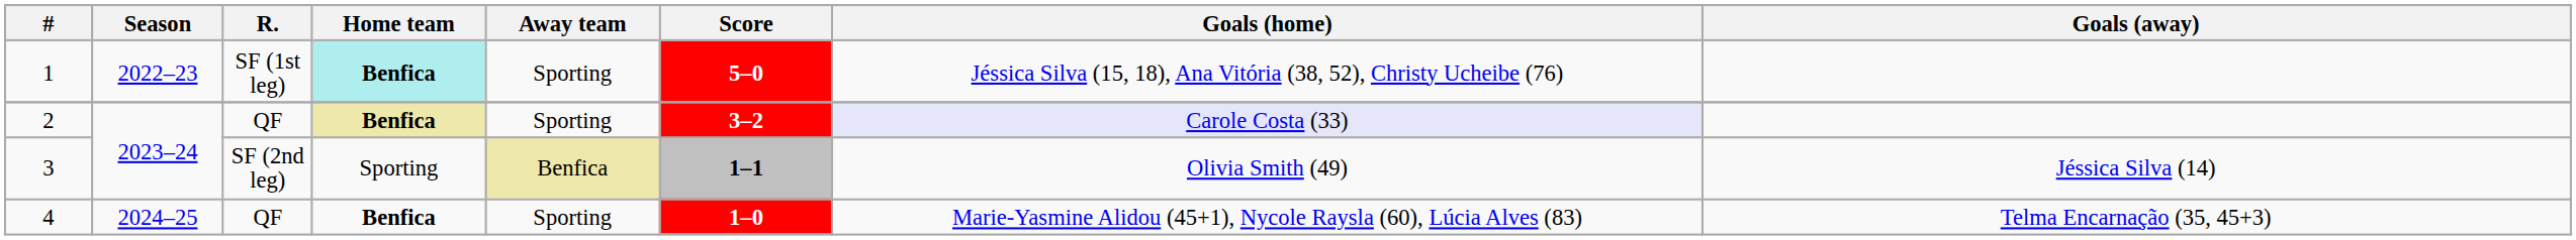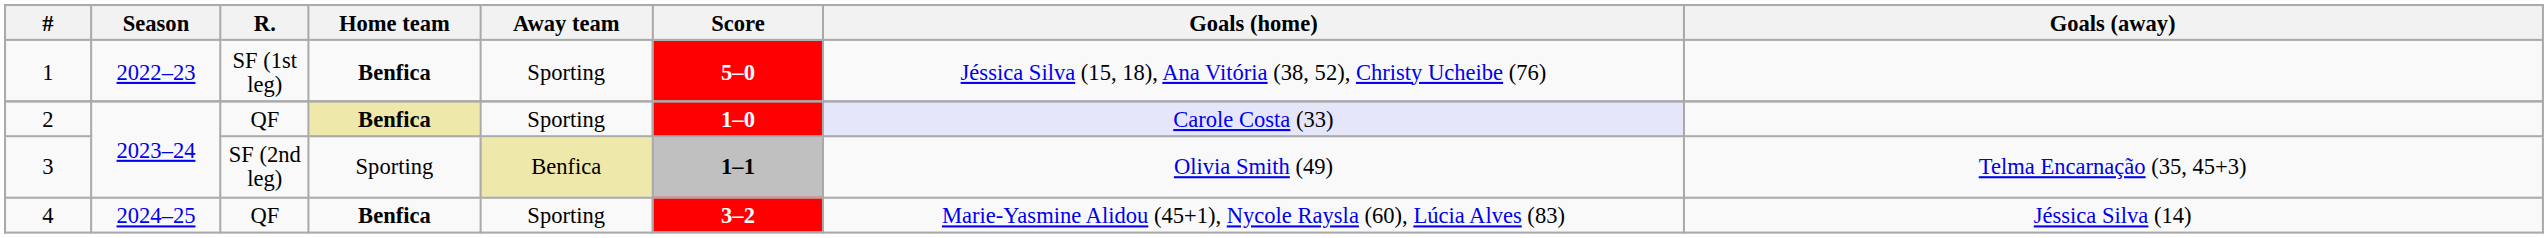 <table class="wikitable" style="width:98%; margin:0 left; font-size: 11px">
 <tr>
 <th width="2%">#</th>
 <th class="unsortable" width="3%">Season</th>
 <th width="2%">R.</th>
 <th width="4%">Home team</th>
 <th width="4%">Away team</th>
 <th width="4%">Score</th>
 <th width="20%">Goals (home)</th>
 <th width="20%">Goals (away)</th>
 </tr>
 <tr style="text-align:center;">
 <td>1</td>
 <td><a href='#'>2022–23</a></td>
 <td>SF (1st leg)</td>
-<td style="background: paleturquoise;"><strong>Benfica</strong></td>
+<td><strong>Benfica</strong></td>
 <td>Sporting</td>
 <td style="color:white; background:red"><strong>5–0</strong></td>
 <td><a href='#'>Jéssica Silva</a> (15, 18), <a href='#'>Ana Vitória</a> (38, 52), <a href='#'>Christy Ucheibe</a> (76)</td>
 <td></td>
 </tr>
 <tr>
 </tr>
 <tr style="text-align:center;">
 <td>2</td>
 <td rowspan="2"><a href='#'>2023–24</a></td>
 <td>QF</td>
 <td bgcolor="#EEE8AA"><strong>Benfica</strong></td>
 <td>Sporting</td>
-<td style="color:white; background:red"><strong>3–2</strong></td>
+<td style="color:white; background:red"><strong>1–0</strong></td>
 <td style="background: lavender;"><a href='#'>Carole Costa</a> (33)</td>
 <td></td>
 </tr>
 <tr style="text-align:center;">
 <td>3</td>
 <td>SF (2nd leg)</td>
 <td>Sporting</td>
 <td bgcolor="#EEE8AA">Benfica</td>
 <td style="color:black; background:silver"><strong>1–1</strong></td>
 <td><a href='#'>Olivia Smith</a> (49)</td>
-<td><a href='#'>Jéssica Silva</a> (14)</td>
+<td><a href='#'>Telma Encarnação</a> (35, 45+3)</td>
 </tr>
 <tr style="text-align:center;">
 <td>4</td>
 <td><a href='#'>2024–25</a></td>
 <td>QF</td>
 <td><strong>Benfica</strong></td>
 <td>Sporting</td>
-<td style="color:white; background:red"><strong>1–0</strong></td>
+<td style="color:white; background:red"><strong>3–2</strong></td>
 <td><a href='#'>Marie-Yasmine Alidou</a> (45+1), <a href='#'>Nycole Raysla</a> (60), <a href='#'>Lúcia Alves</a> (83)</td>
-<td><a href='#'>Telma Encarnação</a> (35, 45+3)</td>
+<td><a href='#'>Jéssica Silva</a> (14)</td>
 </tr>
 </table>
